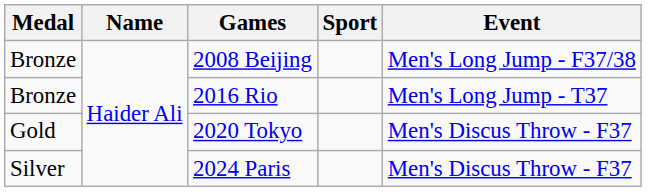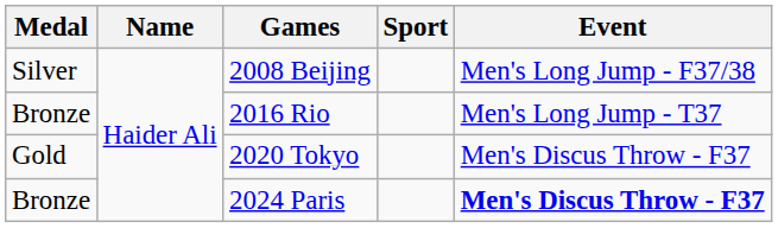 <table class="wikitable sortable">
 <tr>
 <th>Medal</th>
 <th>Name</th>
 <th>Games</th>
 <th>Sport</th>
 <th>Event</th>
 </tr>
 <tr>
-<td> Bronze</td>
+<td> Silver</td>
 <td rowspan=4><a href='#'>Haider Ali</a></td>
 <td><a href='#'>2008 Beijing</a></td>
 <td></td>
 <td><a href='#'>Men's Long Jump - F37/38</a></td>
 </tr>
 <tr>
 <td> Bronze</td>
 <td><a href='#'>2016 Rio</a></td>
 <td></td>
 <td><a href='#'>Men's Long Jump - T37</a></td>
 </tr>
 <tr>
 <td> Gold</td>
 <td><a href='#'>2020 Tokyo</a></td>
 <td></td>
 <td><a href='#'>Men's Discus Throw - F37</a></td>
 </tr>
 <tr>
-<td> Silver</td>
+<td> Bronze</td>
 <td><a href='#'>2024 Paris</a></td>
 <td></td>
-<td><a href='#'>Men's Discus Throw - F37</a></td>
+<td><strong><a href='#'>Men's Discus Throw - F37</a></strong></td>
 </tr>
 </table>
